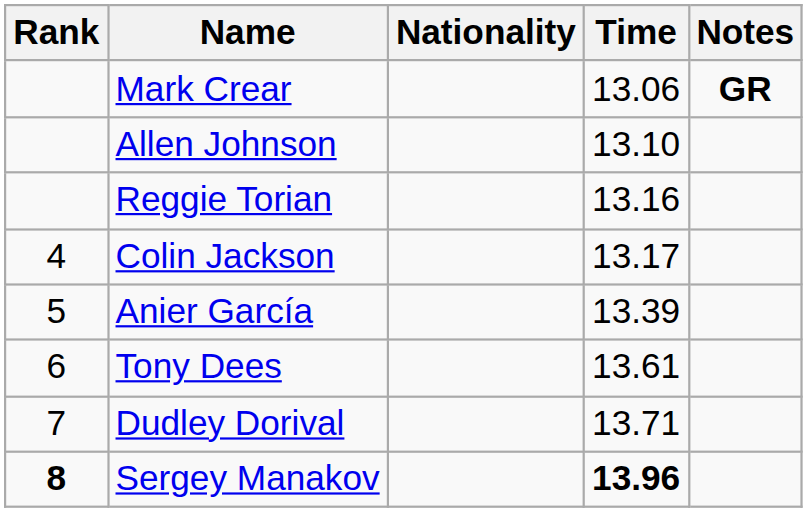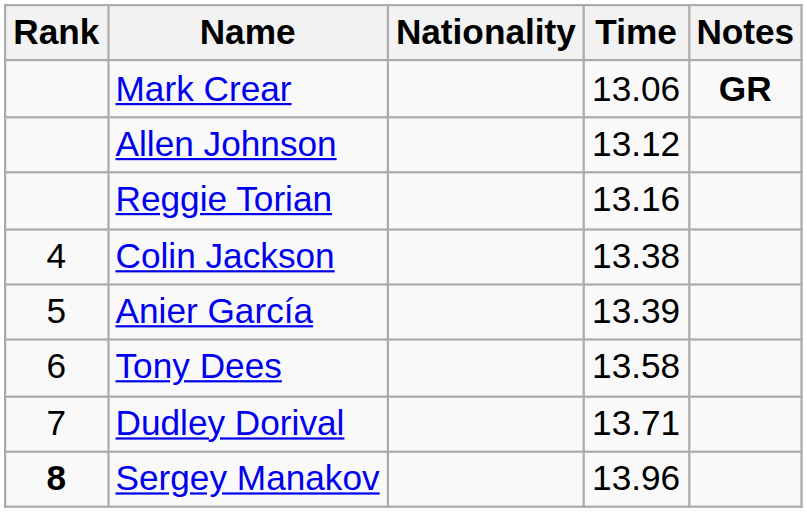 <table class="wikitable sortable" style="text-align:center">
 <tr>
 <th>Rank</th>
 <th>Name</th>
 <th>Nationality</th>
 <th>Time</th>
 <th>Notes</th>
 </tr>
 <tr>
 <td></td>
 <td align=left><a href='#'>Mark Crear</a></td>
 <td align=left></td>
 <td>13.06</td>
 <td><strong>GR</strong></td>
 </tr>
 <tr>
 <td></td>
 <td align=left><a href='#'>Allen Johnson</a></td>
 <td align=left></td>
-<td>13.10</td>
+<td>13.12</td>
 <td></td>
 </tr>
 <tr>
 <td></td>
 <td align=left><a href='#'>Reggie Torian</a></td>
 <td align=left></td>
 <td>13.16</td>
 <td></td>
 </tr>
 <tr>
 <td>4</td>
 <td align=left><a href='#'>Colin Jackson</a></td>
 <td align=left></td>
-<td>13.17</td>
+<td>13.38</td>
 <td></td>
 </tr>
 <tr>
 <td>5</td>
 <td align=left><a href='#'>Anier García</a></td>
 <td align=left></td>
 <td>13.39</td>
 <td></td>
 </tr>
 <tr>
 <td>6</td>
 <td align=left><a href='#'>Tony Dees</a></td>
 <td align=left></td>
-<td>13.61</td>
+<td>13.58</td>
 <td></td>
 </tr>
 <tr>
 <td>7</td>
 <td align=left><a href='#'>Dudley Dorival</a></td>
 <td align=left></td>
 <td>13.71</td>
 <td></td>
 </tr>
 <tr>
 <td><strong>8</strong></td>
 <td align=left><a href='#'>Sergey Manakov</a></td>
 <td align=left></td>
-<td><strong>13.96</strong></td>
+<td>13.96</td>
 <td></td>
 </tr>
 </table>
